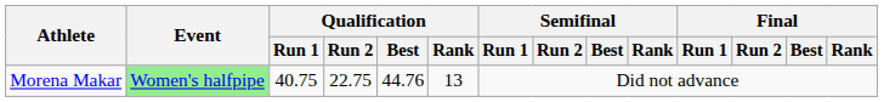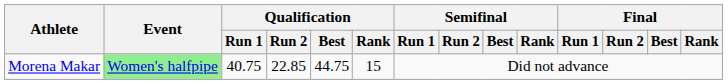 <table class="wikitable" style="font-size:90%">
 <tr>
 <th rowspan="2">Athlete</th>
 <th rowspan="2">Event</th>
 <th colspan="4">Qualification</th>
 <th colspan="4">Semifinal</th>
 <th colspan="4">Final</th>
 </tr>
 <tr style="font-size:95%">
 <th>Run 1</th>
 <th>Run 2</th>
 <th>Best</th>
 <th>Rank</th>
 <th>Run 1</th>
 <th>Run 2</th>
 <th>Best</th>
 <th>Rank</th>
 <th>Run 1</th>
 <th>Run 2</th>
 <th>Best</th>
 <th>Rank</th>
 </tr>
 <tr align=center>
 <td align=left><a href='#'>Morena Makar</a></td>
 <td align=left style="background: lightgreen;"><a href='#'>Women's halfpipe</a></td>
 <td>40.75</td>
-<td>22.75</td>
-<td>44.76</td>
-<td>13</td>
+<td>22.85</td>
+<td>44.75</td>
+<td>15</td>
 <td colspan=8>Did not advance</td>
 </tr>
 </table>
